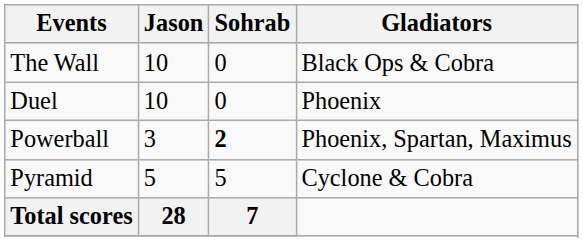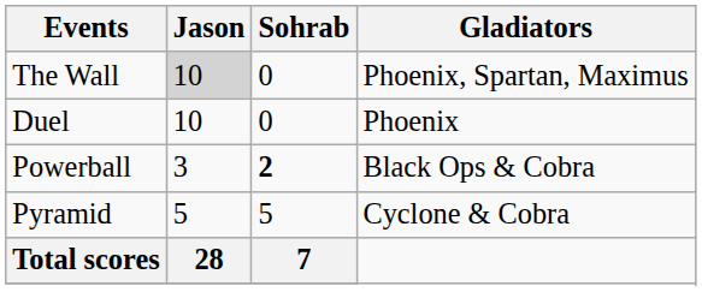 <table class="wikitable">
 <tr>
 <th>Events</th>
 <th>Jason</th>
 <th>Sohrab</th>
 <th>Gladiators</th>
 </tr>
 <tr>
 <td>The Wall</td>
-<td>10</td>
+<td style="background: lightgrey;">10</td>
 <td>0</td>
-<td>Black Ops & Cobra</td>
+<td>Phoenix, Spartan, Maximus</td>
 </tr>
 <tr>
 <td>Duel</td>
 <td>10</td>
 <td>0</td>
 <td>Phoenix</td>
 </tr>
 <tr>
 <td>Powerball</td>
 <td>3</td>
 <td><strong>2</strong></td>
-<td>Phoenix, Spartan, Maximus</td>
+<td>Black Ops & Cobra</td>
 </tr>
 <tr>
 <td>Pyramid</td>
 <td>5</td>
 <td>5</td>
 <td>Cyclone & Cobra</td>
 </tr>
 <tr>
 <th>Total scores</th>
 <th>28</th>
 <th>7</th>
 </tr>
 <tr>
 </tr>
 </table>
